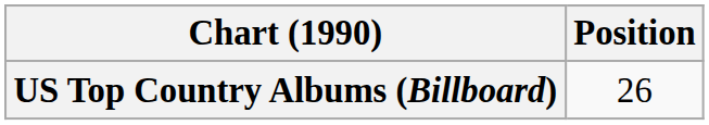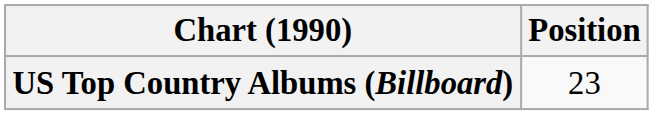 <table class="wikitable plainrowheaders" style="text-align:center">
 <tr>
 <th scope="col">Chart (1990)</th>
 <th scope="col">Position</th>
 </tr>
 <tr>
 <th scope="row">US Top Country Albums (<em>Billboard</em>)</th>
-<td>26</td>
+<td>23</td>
 </tr>
 </table>
